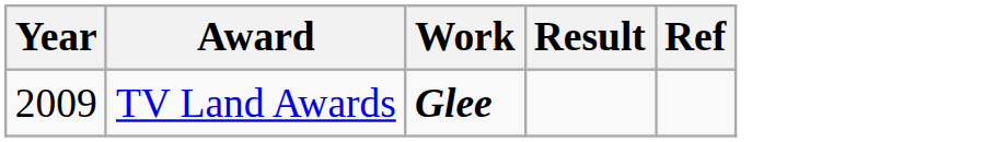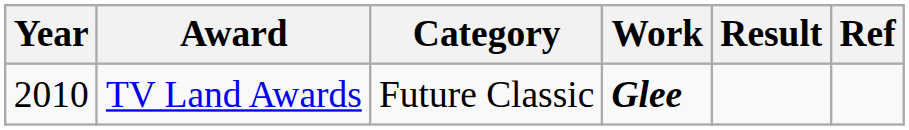 <table class="wikitable">
 <tr>
 <th>Year</th>
 <th>Award</th>
+<th>Category</th>
 <th>Work</th>
 <th>Result</th>
 <th>Ref</th>
 </tr>
 <tr>
-<td>2009</td>
+<td>2010</td>
 <td><a href='#'>TV Land Awards</a></td>
+<td>Future Classic</td>
 <td><strong><em>Glee</em></strong></td>
 <td></td>
 <td></td>
 </tr>
 </table>
